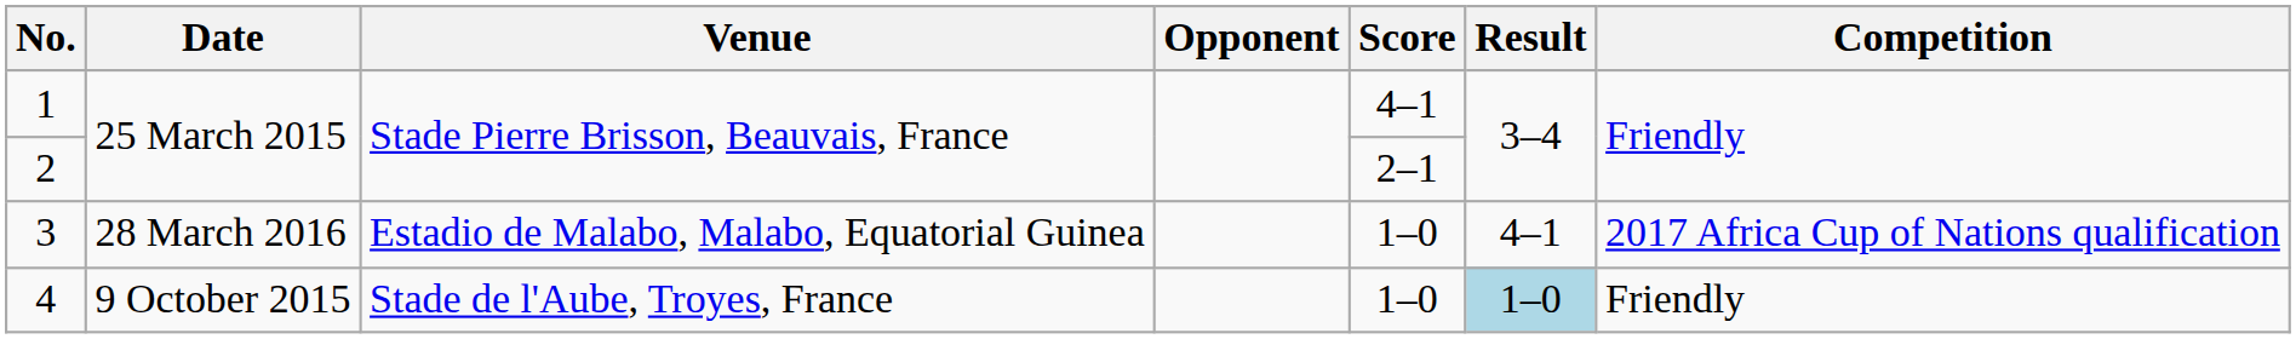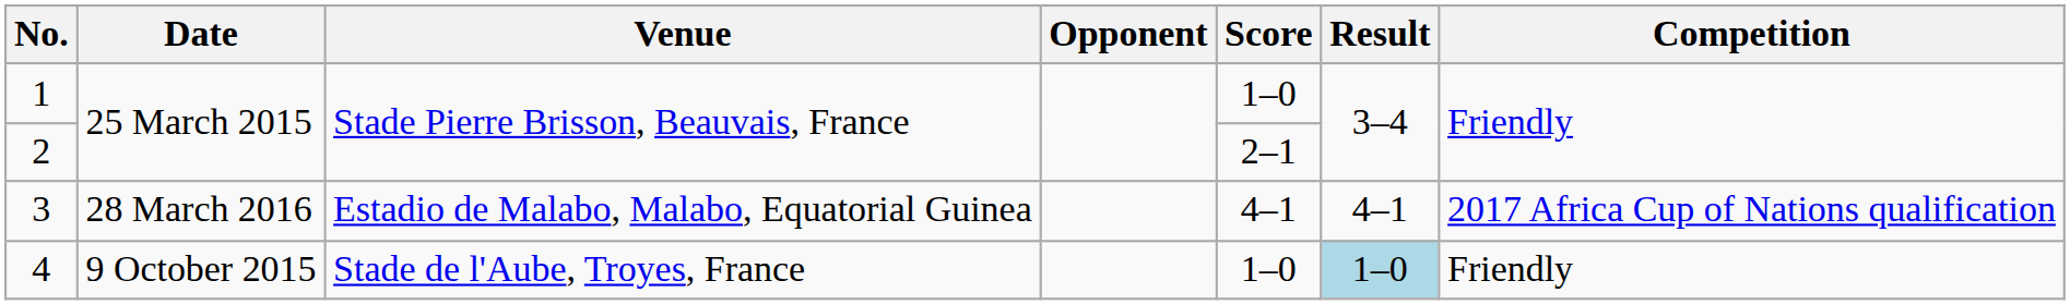 <table class="wikitable sortable">
 <tr>
 <th scope="col">No.</th>
 <th scope="col">Date</th>
 <th scope="col">Venue</th>
 <th scope="col">Opponent</th>
 <th scope="col">Score</th>
 <th scope="col">Result</th>
 <th scope="col">Competition</th>
 </tr>
 <tr>
 <td align="center">1</td>
 <td rowspan="2">25 March 2015</td>
 <td rowspan="2"><a href='#'>Stade Pierre Brisson</a>, <a href='#'>Beauvais</a>, France</td>
 <td rowspan="2"></td>
-<td align="center">4–1</td>
+<td align="center">1–0</td>
 <td rowspan="2" style="text-align:center">3–4</td>
 <td rowspan="2"><a href='#'>Friendly</a></td>
 </tr>
 <tr>
 <td align="center">2</td>
 <td align="center">2–1</td>
 </tr>
 <tr>
 <td align="center">3</td>
 <td>28 March 2016</td>
 <td><a href='#'>Estadio de Malabo</a>, <a href='#'>Malabo</a>, Equatorial Guinea</td>
 <td></td>
-<td align="center">1–0</td>
+<td align="center">4–1</td>
 <td align="center">4–1</td>
 <td><a href='#'>2017 Africa Cup of Nations qualification</a></td>
 </tr>
 <tr>
 <td align="center">4</td>
 <td>9 October 2015</td>
 <td><a href='#'>Stade de l'Aube</a>, <a href='#'>Troyes</a>, France</td>
 <td></td>
 <td align="center">1–0</td>
 <td align="center" style="background: lightblue;">1–0</td>
 <td>Friendly</td>
 </tr>
 </table>
